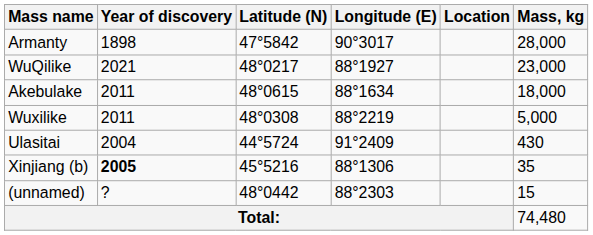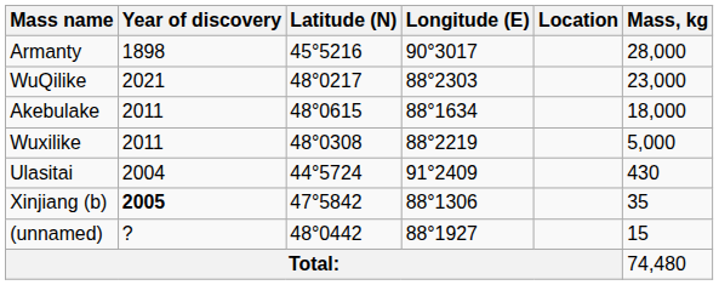 <table class="wikitable sortable">
 <tr>
 <th>Mass name</th>
 <th>Year of discovery</th>
 <th>Latitude (N)</th>
 <th>Longitude (E)</th>
 <th class="unsortable">Location</th>
 <th>Mass, kg</th>
 </tr>
 <tr>
 <td>Armanty</td>
 <td>1898</td>
-<td>47°5842</td>
+<td>45°5216</td>
 <td>90°3017</td>
 <td></td>
 <td>28,000</td>
 </tr>
 <tr>
 <td>WuQilike</td>
 <td>2021</td>
 <td>48°0217</td>
-<td>88°1927</td>
+<td>88°2303</td>
 <td></td>
 <td>23,000</td>
 </tr>
 <tr>
 <td>Akebulake</td>
 <td>2011</td>
 <td>48°0615</td>
 <td>88°1634</td>
 <td></td>
 <td>18,000</td>
 </tr>
 <tr>
 <td>Wuxilike</td>
 <td>2011</td>
 <td>48°0308</td>
 <td>88°2219</td>
 <td></td>
 <td>5,000</td>
 </tr>
 <tr>
 <td>Ulasitai</td>
 <td>2004</td>
 <td>44°5724</td>
 <td>91°2409</td>
 <td></td>
 <td>430</td>
 </tr>
 <tr>
 <td>Xinjiang (b)</td>
 <td><strong>2005</strong></td>
-<td>45°5216</td>
+<td>47°5842</td>
 <td>88°1306</td>
 <td></td>
 <td>35</td>
 </tr>
 <tr>
 <td>(unnamed)</td>
 <td>?</td>
 <td>48°0442</td>
-<td>88°2303</td>
+<td>88°1927</td>
 <td></td>
 <td>15</td>
 </tr>
 <tr class=sortbottom>
 <th scope=row colspan=5>Total:</th>
 <td>74,480</td>
 </tr>
 </table>
